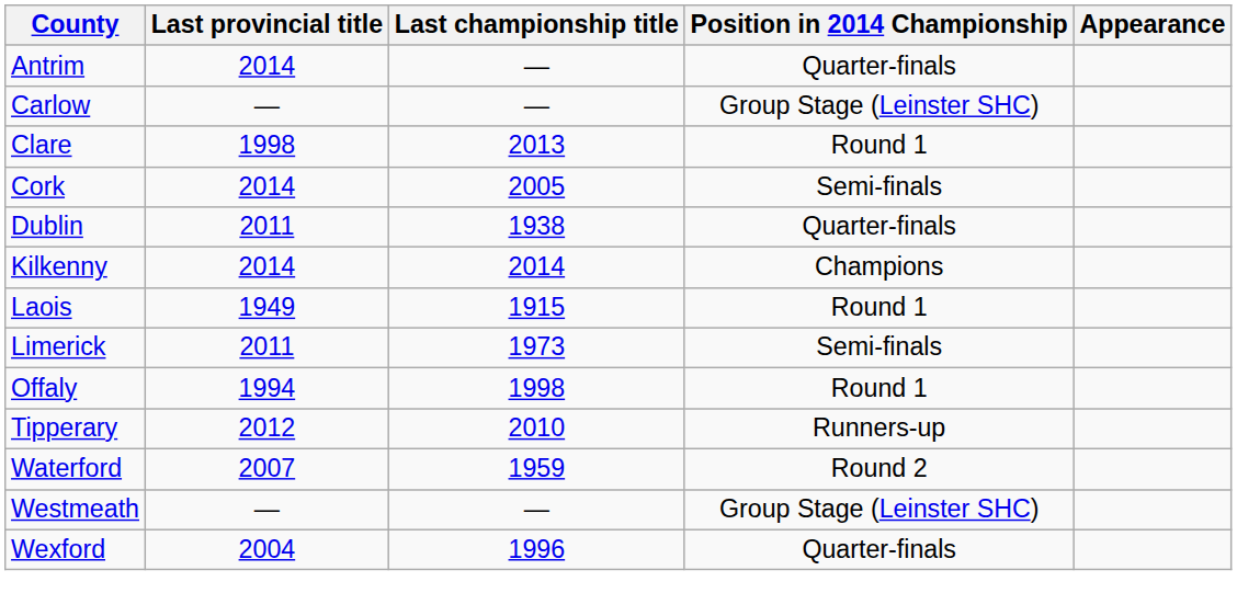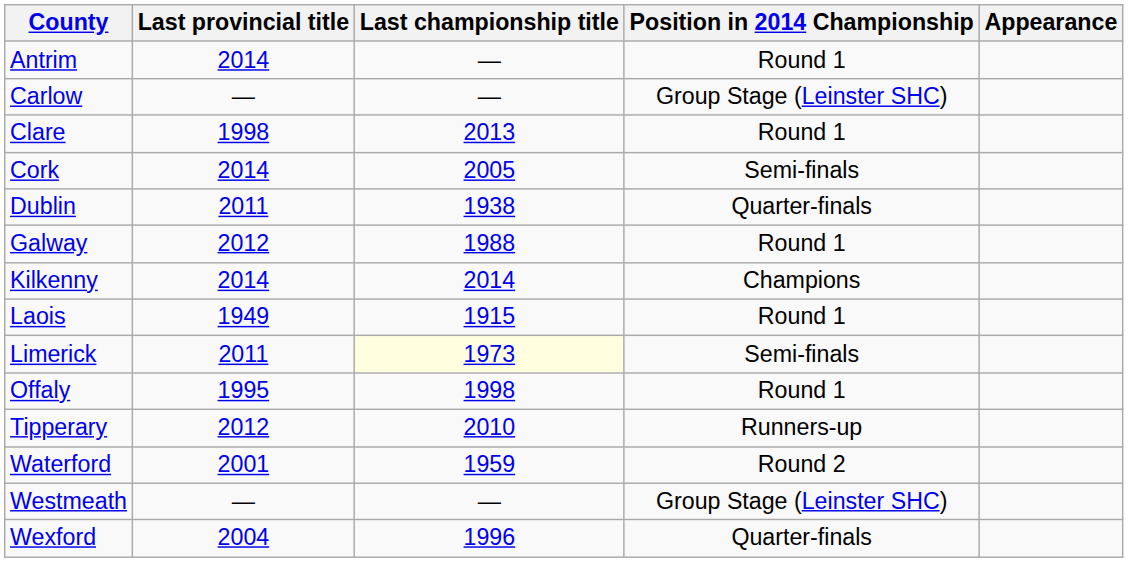 <table class="wikitable sortable" style="text-align:center">
 <tr>
 <th><a href='#'>County</a></th>
 <th>Last provincial title</th>
 <th>Last championship title</th>
 <th>Position in <a href='#'>2014</a> Championship</th>
 <th>Appearance</th>
 </tr>
 <tr>
 <td style="text-align:left"> <a href='#'>Antrim</a></td>
 <td><a href='#'>2014</a></td>
 <td>—</td>
-<td>Quarter-finals</td>
+<td>Round 1</td>
 <td></td>
 </tr>
 <tr>
 <td style="text-align:left"> <a href='#'>Carlow</a></td>
 <td>—</td>
 <td>—</td>
 <td>Group Stage (<a href='#'>Leinster SHC</a>)</td>
 <td></td>
 </tr>
 <tr>
 <td style="text-align:left"> <a href='#'>Clare</a></td>
 <td><a href='#'>1998</a></td>
 <td><a href='#'>2013</a></td>
 <td>Round 1</td>
 <td></td>
 </tr>
 <tr>
 <td style="text-align:left"> <a href='#'>Cork</a></td>
 <td><a href='#'>2014</a></td>
 <td><a href='#'>2005</a></td>
 <td>Semi-finals</td>
 <td></td>
 </tr>
 <tr>
 <td style="text-align:left"> <a href='#'>Dublin</a></td>
 <td><a href='#'>2011</a></td>
 <td><a href='#'>1938</a></td>
 <td>Quarter-finals</td>
 <td></td>
 </tr>
 <tr>
+<td style="text-align:left"> <a href='#'>Galway</a></td>
+<td><a href='#'>2012</a></td>
+<td><a href='#'>1988</a></td>
+<td>Round 1</td>
+<td></td>
+</tr>
+<tr>
 <td style="text-align:left"> <a href='#'>Kilkenny</a></td>
 <td><a href='#'>2014</a></td>
 <td><a href='#'>2014</a></td>
 <td>Champions</td>
 <td></td>
 </tr>
 <tr>
 <td style="text-align:left"> <a href='#'>Laois</a></td>
 <td><a href='#'>1949</a></td>
 <td><a href='#'>1915</a></td>
 <td>Round 1</td>
 <td></td>
 </tr>
 <tr>
 <td style="text-align:left"> <a href='#'>Limerick</a></td>
 <td><a href='#'>2011</a></td>
-<td><a href='#'>1973</a></td>
+<td style="background: lightyellow;"><a href='#'>1973</a></td>
 <td>Semi-finals</td>
 <td></td>
 </tr>
 <tr>
 <td style="text-align:left"> <a href='#'>Offaly</a></td>
-<td><a href='#'>1994</a></td>
+<td><a href='#'>1995</a></td>
 <td><a href='#'>1998</a></td>
 <td>Round 1</td>
 <td></td>
 </tr>
 <tr>
 <td style="text-align:left"> <a href='#'>Tipperary</a></td>
 <td><a href='#'>2012</a></td>
 <td><a href='#'>2010</a></td>
 <td>Runners-up</td>
 <td></td>
 </tr>
 <tr>
 <td style="text-align:left"> <a href='#'>Waterford</a></td>
-<td><a href='#'>2007</a></td>
+<td><a href='#'>2001</a></td>
 <td><a href='#'>1959</a></td>
 <td>Round 2</td>
 <td></td>
 </tr>
 <tr>
 <td style="text-align:left"> <a href='#'>Westmeath</a></td>
 <td>—</td>
 <td>—</td>
 <td>Group Stage (<a href='#'>Leinster SHC</a>)</td>
 <td></td>
 </tr>
 <tr>
 <td style="text-align:left"> <a href='#'>Wexford</a></td>
 <td><a href='#'>2004</a></td>
 <td><a href='#'>1996</a></td>
 <td>Quarter-finals</td>
 <td></td>
 </tr>
 </table>
